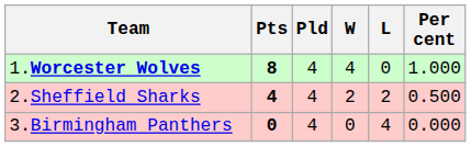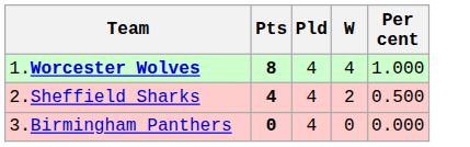 <table class="wikitable" style="text-align: center;">
 <tr>
 <th width="175">Team</th>
 <th width="20" abbr="Points">Pts</th>
 <th width="20" abbr="Played">Pld</th>
 <th width="20" abbr="Won">W</th>
-<th width="20" abbr="Lost">L</th>
 <th width="20" abbr="Percentage">Per cent</th>
 </tr>
 <tr style="background: #ccffcc;">
 <td style="text-align:left;">1.<strong><a href='#'>Worcester Wolves</a></strong></td>
 <td><strong>8</strong></td>
 <td>4</td>
 <td>4</td>
-<td>0</td>
 <td>1.000</td>
 </tr>
 <tr style="background: #ffcccc;">
 <td style="text-align:left;">2.<a href='#'>Sheffield Sharks</a></td>
 <td><strong>4</strong></td>
 <td>4</td>
-<td>2</td>
 <td>2</td>
 <td>0.500</td>
 </tr>
 <tr style="background: #ffcccc;">
 <td style="text-align:left;">3.<a href='#'>Birmingham Panthers</a></td>
 <td><strong>0</strong></td>
 <td>4</td>
 <td>0</td>
-<td>4</td>
 <td>0.000</td>
 </tr>
 </table>
